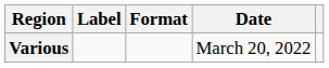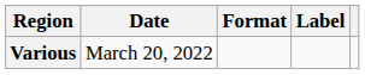 <table class="wikitable plainrowheaders">
 <tr>
 <th scope="col">Region</th>
+<th scope="col">Date</th>
+<th scope="col">Format</th>
 <th scope="col">Label</th>
-<th scope="col">Format</th>
-<th scope="col">Date</th>
 <th scope="col"></th>
 </tr>
 <tr>
 <th scope="row">Various</th>
+<td>March 20, 2022</td>
 <td></td>
 <td></td>
-<td>March 20, 2022</td>
 <td style="text-align:center"></td>
 </tr>
 </table>
